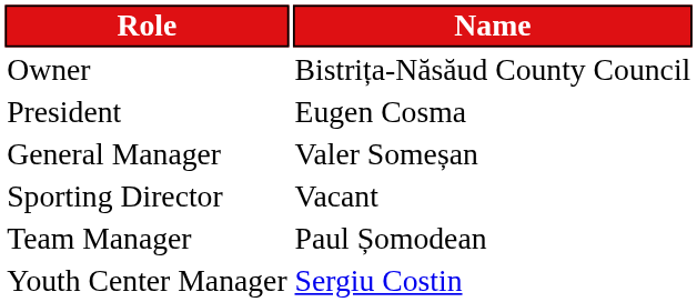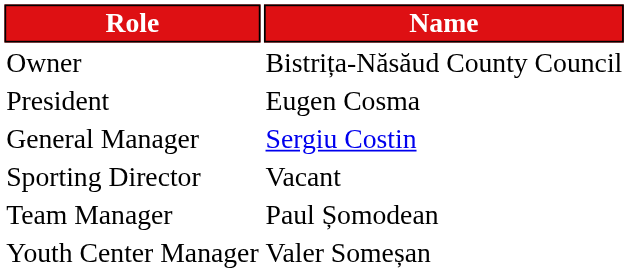 <table class="toccolours">
 <tr>
 <th style="background:#de1013;color:#FFFFFF;border:1px solid #000000;">Role</th>
 <th style="background:#de1013;color:#FFFFFF;border:1px solid #000000;">Name</th>
 </tr>
 <tr>
 <td>Owner</td>
 <td> Bistrița-Năsăud County Council</td>
 </tr>
 <tr>
 <td>President</td>
 <td> Eugen Cosma</td>
 </tr>
 <tr>
 <td>General Manager</td>
-<td> Valer Someșan</td>
+<td> <a href='#'>Sergiu Costin</a></td>
 </tr>
 <tr>
 <td>Sporting Director</td>
 <td> Vacant</td>
 </tr>
 <tr>
 <td>Team Manager</td>
 <td> Paul Șomodean</td>
 </tr>
 <tr>
 <td>Youth Center Manager</td>
-<td> <a href='#'>Sergiu Costin</a></td>
+<td> Valer Someșan</td>
 </tr>
 </table>
